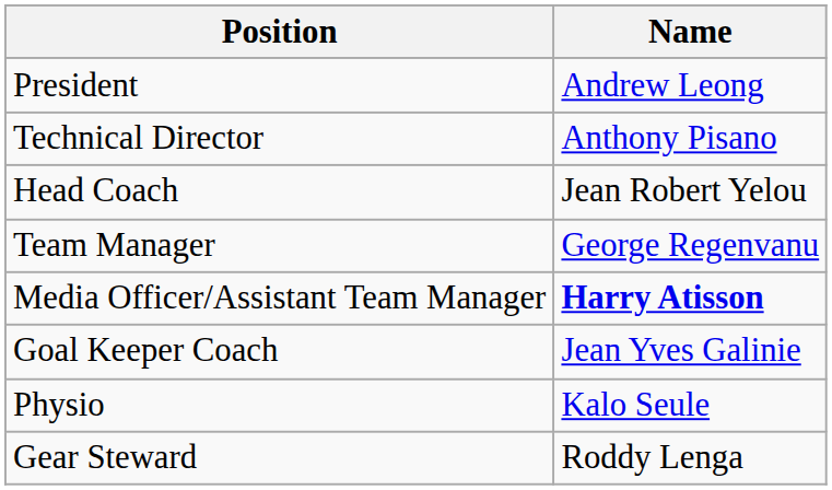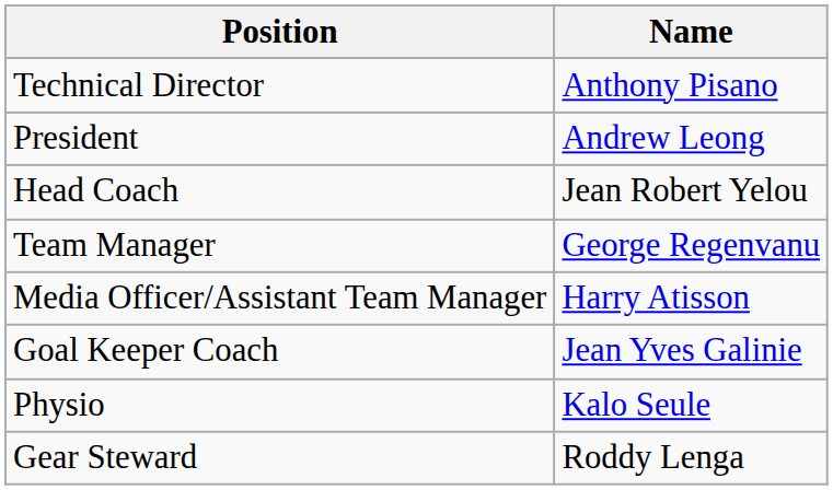 <table class="wikitable">
 <tr>
 <th>Position</th>
 <th>Name</th>
 </tr>
 <tr>
+<td>Technical Director</td>
+<td> <a href='#'>Anthony Pisano</a></td>
+</tr>
+<tr>
 <td>President</td>
 <td> <a href='#'>Andrew Leong</a></td>
-</tr>
-<tr>
-<td>Technical Director</td>
-<td> <a href='#'>Anthony Pisano</a></td>
 </tr>
 <tr>
 <td>Head Coach</td>
 <td> Jean Robert Yelou</td>
 </tr>
 <tr>
 <td>Team Manager</td>
 <td> <a href='#'>George Regenvanu</a></td>
 </tr>
 <tr>
 <td>Media Officer/Assistant Team Manager</td>
-<td><strong> <a href='#'>Harry Atisson</a></strong></td>
+<td> <a href='#'>Harry Atisson</a></td>
 </tr>
 <tr>
 <td>Goal Keeper Coach</td>
 <td> <a href='#'>Jean Yves Galinie</a></td>
 </tr>
 <tr>
 <td>Physio</td>
 <td> <a href='#'>Kalo Seule</a></td>
 </tr>
 <tr>
 <td>Gear Steward</td>
 <td> Roddy Lenga</td>
 </tr>
 </table>
